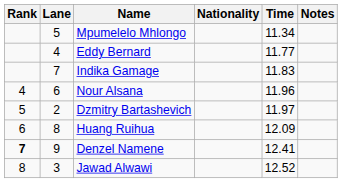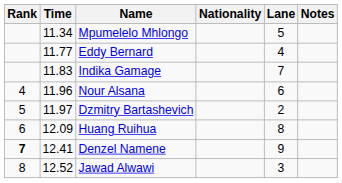 <table class="wikitable sortable" style="text-align:center">
 <tr>
 <th>Rank</th>
-<th>Lane</th>
+<th>Time</th>
 <th>Name</th>
 <th>Nationality</th>
-<th>Time</th>
+<th>Lane</th>
 <th>Notes</th>
 </tr>
 <tr>
 <td></td>
-<td>5</td>
+<td>11.34</td>
 <td align="left"><a href='#'>Mpumelelo Mhlongo</a></td>
 <td align="left"></td>
-<td>11.34</td>
+<td>5</td>
 <td></td>
 </tr>
 <tr>
 <td></td>
-<td>4</td>
+<td>11.77</td>
 <td align="left"><a href='#'>Eddy Bernard</a></td>
 <td align="left"></td>
-<td>11.77</td>
+<td>4</td>
 <td></td>
 </tr>
 <tr>
 <td></td>
-<td>7</td>
+<td>11.83</td>
 <td align="left"><a href='#'>Indika Gamage</a></td>
 <td align="left"></td>
-<td>11.83</td>
+<td>7</td>
 <td></td>
 </tr>
 <tr>
 <td>4</td>
-<td>6</td>
+<td>11.96</td>
 <td align="left"><a href='#'>Nour Alsana</a></td>
 <td align="left"></td>
-<td>11.96</td>
+<td>6</td>
 <td></td>
 </tr>
 <tr>
 <td>5</td>
-<td>2</td>
+<td>11.97</td>
 <td align="left"><a href='#'>Dzmitry Bartashevich</a></td>
 <td align="left"></td>
-<td>11.97</td>
+<td>2</td>
 <td></td>
 </tr>
 <tr>
 <td>6</td>
-<td>8</td>
+<td>12.09</td>
 <td align="left"><a href='#'>Huang Ruihua</a></td>
 <td align="left"></td>
-<td>12.09</td>
+<td>8</td>
 <td></td>
 </tr>
 <tr>
 <td><strong>7</strong></td>
-<td>9</td>
+<td>12.41</td>
 <td align="left"><a href='#'>Denzel Namene</a></td>
 <td align="left"></td>
-<td>12.41</td>
+<td>9</td>
 <td></td>
 </tr>
 <tr>
 <td>8</td>
-<td>3</td>
+<td>12.52</td>
 <td align="left"><a href='#'>Jawad Alwawi</a></td>
 <td align="left"></td>
-<td>12.52</td>
+<td>3</td>
 <td></td>
 </tr>
 </table>
